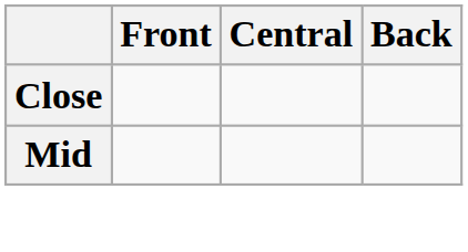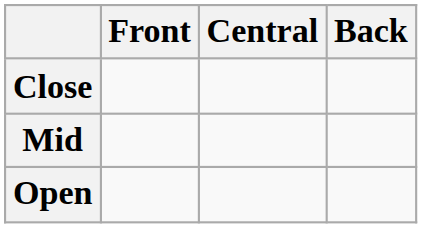 <table class="wikitable" style="text-align:center">
 <tr>
 <th></th>
 <th>Front</th>
 <th>Central</th>
 <th>Back</th>
 </tr>
 <tr>
 <th>Close</th>
 <td>  </td>
 <td></td>
 <td>  </td>
 </tr>
 <tr>
 <th>Mid</th>
 <td>  </td>
 <td></td>
 <td>  </td>
 </tr>
+<tr>
+<th>Open</th>
+<td></td>
+<td></td>
+<td></td>
+</tr>
 </table>
